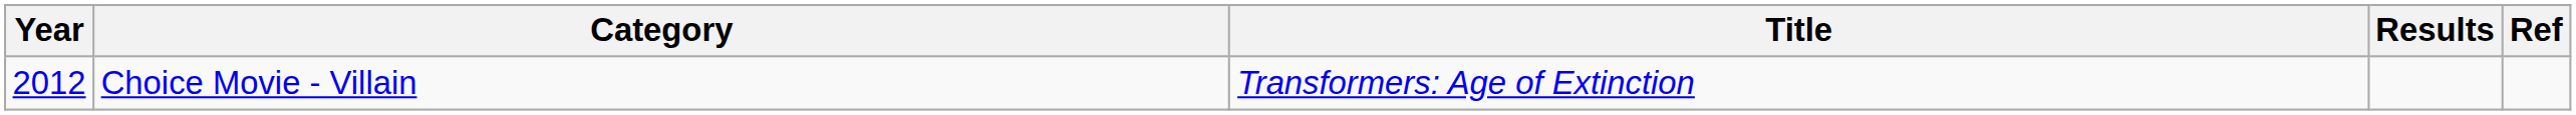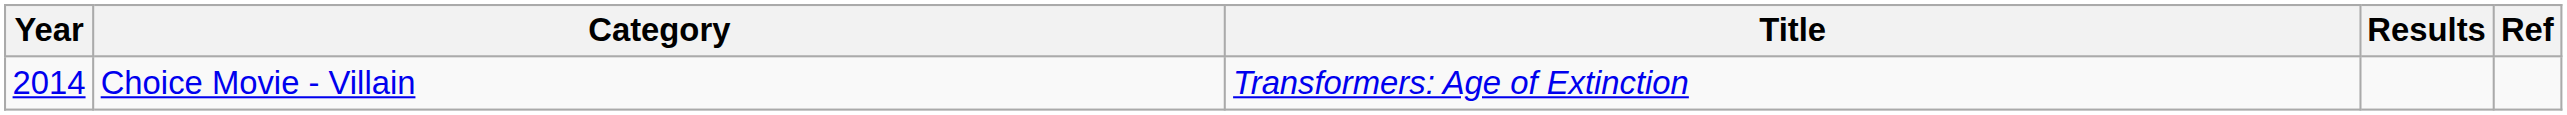 <table class="wikitable">
 <tr>
 <th scope="col" style="width:1em;">Year</th>
 <th scope="col" style="width:35em;">Category</th>
 <th scope="col" style="width:35em;">Title</th>
 <th scope="col" style="width:1em;">Results</th>
 <th scope="col" style="width:1em;">Ref</th>
 </tr>
 <tr>
-<td><a href='#'>2012</a></td>
+<td><a href='#'>2014</a></td>
 <td><a href='#'>Choice Movie - Villain</a></td>
 <td><em><a href='#'>Transformers: Age of Extinction</a></em></td>
 <td></td>
 <td></td>
 </tr>
 </table>
